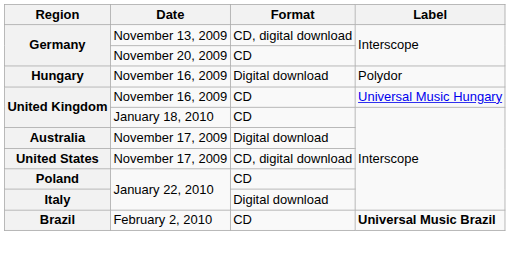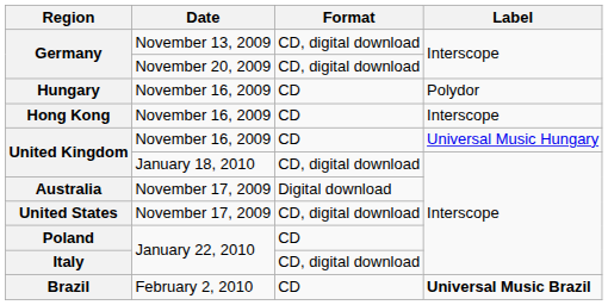 <table class="wikitable sortable plainrowheaders">
 <tr>
 <th>Region</th>
 <th>Date</th>
 <th>Format</th>
 <th>Label</th>
 </tr>
 <tr>
 <th scope="row" rowspan="2">Germany</th>
 <td>November 13, 2009</td>
 <td>CD, digital download</td>
 <td rowspan="2">Interscope</td>
 </tr>
 <tr>
 <td>November 20, 2009</td>
-<td>CD</td>
+<td>CD, digital download</td>
 </tr>
 <tr>
 <th scope="row">Hungary</th>
 <td>November 16, 2009</td>
-<td>Digital download</td>
+<td>CD</td>
 <td>Polydor</td>
+</tr>
+<tr>
+<th scope="row">Hong Kong</th>
+<td>November 16, 2009</td>
+<td>CD</td>
+<td>Interscope</td>
 </tr>
 <tr>
 <th scope="row" rowspan="2">United Kingdom</th>
 <td>November 16, 2009</td>
 <td>CD</td>
 <td><a href='#'>Universal Music Hungary</a></td>
 </tr>
 <tr>
 <td>January 18, 2010</td>
-<td>CD</td>
+<td>CD, digital download</td>
 <td rowspan="5">Interscope</td>
 </tr>
 <tr>
 <th scope="row">Australia</th>
 <td>November 17, 2009</td>
 <td>Digital download</td>
 </tr>
 <tr>
 <th scope="row">United States</th>
 <td>November 17, 2009</td>
 <td>CD, digital download</td>
 </tr>
 <tr>
 <th scope="row">Poland</th>
 <td rowspan="2">January 22, 2010</td>
 <td>CD</td>
 </tr>
 <tr>
 <th scope="row">Italy</th>
-<td>Digital download</td>
+<td>CD, digital download</td>
 </tr>
 <tr>
 <th scope="row">Brazil</th>
 <td>February 2, 2010</td>
 <td>CD</td>
 <td><strong>Universal Music Brazil</strong></td>
 </tr>
 </table>
